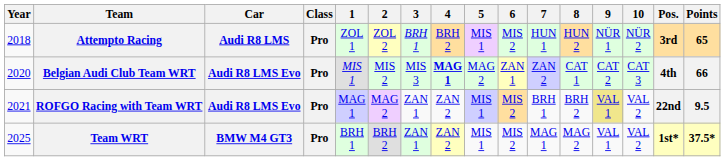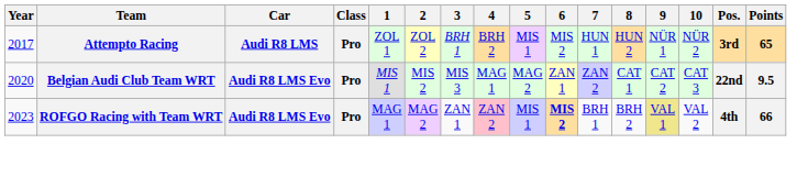 <table class="wikitable" border="1" style="text-align:center; font-size:85%;">
 <tr>
 <th>Year</th>
 <th>Team</th>
 <th>Car</th>
 <th>Class</th>
 <th>1</th>
 <th>2</th>
 <th>3</th>
 <th>4</th>
 <th>5</th>
 <th>6</th>
 <th>7</th>
 <th>8</th>
 <th>9</th>
 <th>10</th>
 <th>Pos.</th>
 <th>Points</th>
 </tr>
 <tr>
-<td><a href='#'>2018</a></td>
+<td><a href='#'>2017</a></td>
 <th><a href='#'>Attempto Racing</a></th>
 <th><a href='#'>Audi R8 LMS</a></th>
 <th>Pro</th>
 <td style="background:#DFFFDF;"><a href='#'>ZOL<br>1</a><br></td>
 <td style="background:#FFFFBF;"><a href='#'>ZOL<br>2</a><br></td>
 <td style="background:#DFFFDF;"><em><a href='#'>BRH<br>1</a></em><br></td>
 <td style="background:#FFDF9F;"><a href='#'>BRH<br>2</a><br></td>
 <td style="background:#EFCFFF;"><a href='#'>MIS<br>1</a><br></td>
 <td style="background:#DFFFDF;"><a href='#'>MIS<br>2</a><br></td>
 <td style="background:#DFFFDF;"><a href='#'>HUN<br>1</a><br></td>
 <td style="background:#FFDF9F;"><a href='#'>HUN<br>2</a><br></td>
 <td style="background:#DFFFDF;"><a href='#'>NÜR<br>1</a><br></td>
 <td style="background:#DFFFDF;"><a href='#'>NÜR<br>2</a><br></td>
 <th style="background:#FFDF9F;">3rd</th>
 <th style="background:#FFDF9F;">65</th>
 </tr>
 <tr>
 <td><a href='#'>2020</a></td>
 <th><a href='#'>Belgian Audi Club Team WRT</a></th>
 <th><a href='#'>Audi R8 LMS Evo</a></th>
 <th>Pro</th>
 <td style="background:#DFDFDF;"><em><a href='#'>MIS<br>1</a></em><br></td>
 <td style="background:#DFFFDF;"><a href='#'>MIS<br>2</a><br></td>
 <td style="background:#DFFFDF;"><a href='#'>MIS<br>3</a><br></td>
-<td style="background:#DFFFDF;"><strong><a href='#'>MAG<br>1</a><br></strong></td>
+<td style="background:#DFFFDF;"><a href='#'>MAG<br>1</a><br></td>
 <td style="background:#DFFFDF;"><a href='#'>MAG<br>2</a><br></td>
 <td style="background:#FFFFBF;"><a href='#'>ZAN<br>1</a><br></td>
 <td style="background:#CFCFFF;"><a href='#'>ZAN<br>2</a><br></td>
 <td style="background:#DFFFDF;"><a href='#'>CAT<br>1</a><br></td>
 <td style="background:#DFFFDF;"><a href='#'>CAT<br>2</a><br></td>
 <td style="background:#DFFFDF;"><a href='#'>CAT<br>3</a><br></td>
-<th>4th</th>
-<th>66</th>
+<th>22nd</th>
+<th>9.5</th>
 </tr>
 <tr>
-<td><a href='#'>2021</a></td>
+<td><a href='#'>2023</a></td>
 <th><a href='#'>ROFGO Racing with Team WRT</a></th>
 <th><a href='#'>Audi R8 LMS Evo</a></th>
 <th>Pro</th>
 <td style="background:#CFCFFF;"><a href='#'>MAG<br>1</a><br></td>
 <td style="background:#EFCFFF;"><a href='#'>MAG<br>2</a><br></td>
 <td><a href='#'>ZAN<br>1</a></td>
-<td><a href='#'>ZAN<br>2</a></td>
+<td style="background: pink;"><a href='#'>ZAN<br>2</a></td>
 <td style="background:#CFCFFF;"><a href='#'>MIS<br>1</a><br></td>
-<td style="background:#FFDF9F;"><a href='#'>MIS<br>2</a><br></td>
+<td style="background:#FFDF9F;"><strong><a href='#'>MIS<br>2</a><br></strong></td>
 <td><a href='#'>BRH<br>1</a></td>
 <td><a href='#'>BRH<br>2</a></td>
 <td style="background: khaki;"><a href='#'>VAL<br>1</a></td>
 <td><a href='#'>VAL <br>2</a></td>
-<th>22nd</th>
-<th>9.5</th>
-</tr>
-<tr>
-<td><a href='#'>2025</a></td>
-<th><a href='#'>Team WRT</a></th>
-<th><a href='#'>BMW M4 GT3</a></th>
-<th>Pro</th>
-<td style="background:#DFFFDF;"><a href='#'>BRH<br>1</a><br></td>
-<td style="background:#DFDFDF;"><a href='#'>BRH<br>2</a><br></td>
-<td style="background:#DFFFDF;"><a href='#'>ZAN<br>1</a><br></td>
-<td style="background:#FFFFBF;"><a href='#'>ZAN<br>2</a><br></td>
-<td style="background:#;"><a href='#'>MIS<br>1</a><br></td>
-<td style="background:#;"><a href='#'>MIS<br>2</a><br></td>
-<td style="background:#;"><a href='#'>MAG<br>1</a><br></td>
-<td style="background:#;"><a href='#'>MAG<br>2</a><br></td>
-<td style="background:#;"><a href='#'>VAL<br>1</a><br></td>
-<td style="background:#;"><a href='#'>VAL<br>2</a><br></td>
-<th style="background:#FFFFBF;">1st*</th>
-<th style="background:#FFFFBF;">37.5*</th>
+<th>4th</th>
+<th>66</th>
 </tr>
 </table>
